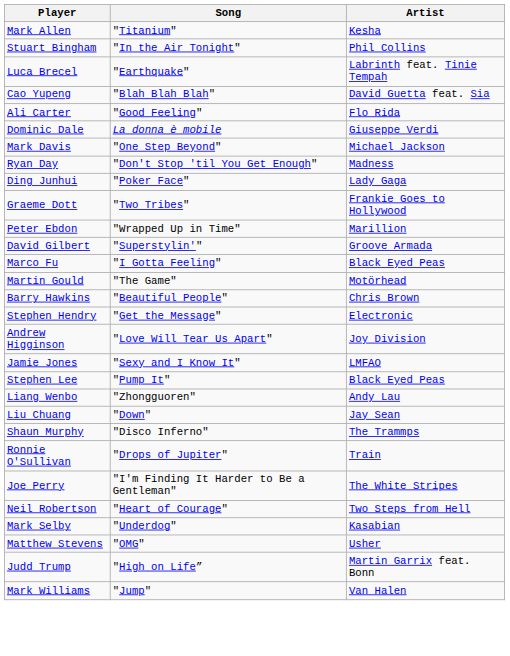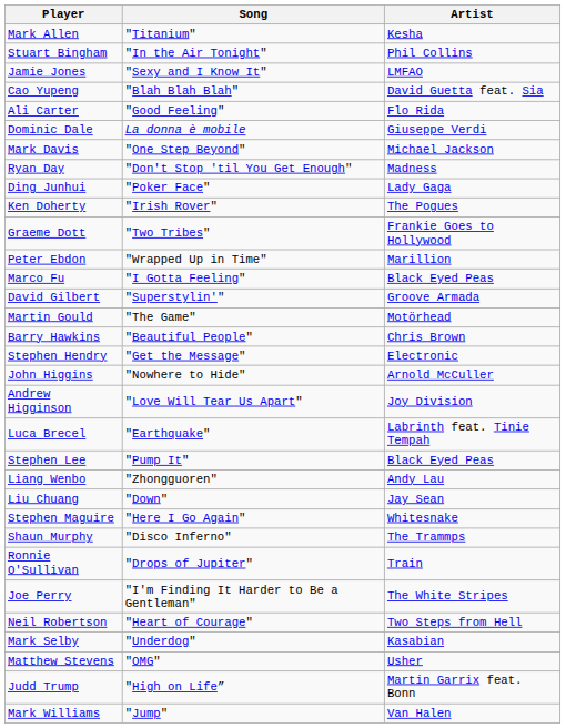 <table class="wikitable" border="1">
 <tr>
 <th>Player</th>
 <th>Song</th>
 <th>Artist</th>
 </tr>
 <tr>
 <td><a href='#'>Mark Allen</a></td>
 <td>"<a href='#'>Titanium</a>"</td>
 <td><a href='#'>Kesha</a></td>
 </tr>
 <tr>
 <td><a href='#'>Stuart Bingham</a></td>
 <td>"<a href='#'>In the Air Tonight</a>"</td>
 <td><a href='#'>Phil Collins</a></td>
 </tr>
 <tr>
-<td><a href='#'>Luca Brecel</a></td>
-<td>"<a href='#'>Earthquake</a>"</td>
-<td><a href='#'>Labrinth</a> feat. <a href='#'>Tinie Tempah</a></td>
+<td><a href='#'>Jamie Jones</a></td>
+<td>"<a href='#'>Sexy and I Know It</a>"</td>
+<td><a href='#'>LMFAO</a></td>
 </tr>
 <tr>
 <td><a href='#'>Cao Yupeng</a></td>
 <td>"<a href='#'>Blah Blah Blah</a>"</td>
 <td><a href='#'>David Guetta</a> feat. <a href='#'>Sia</a></td>
 </tr>
 <tr>
 <td><a href='#'>Ali Carter</a></td>
 <td>"<a href='#'>Good Feeling</a>"</td>
 <td><a href='#'>Flo Rida</a></td>
 </tr>
 <tr>
 <td><a href='#'>Dominic Dale</a></td>
 <td><em><a href='#'>La donna è mobile</a></em></td>
 <td><a href='#'>Giuseppe Verdi</a></td>
 </tr>
 <tr>
 <td><a href='#'>Mark Davis</a></td>
 <td>"<a href='#'>One Step Beyond</a>"</td>
 <td><a href='#'>Michael Jackson</a></td>
 </tr>
 <tr>
 <td><a href='#'>Ryan Day</a></td>
 <td>"<a href='#'>Don't Stop 'til You Get Enough</a>"</td>
 <td><a href='#'>Madness</a></td>
 </tr>
 <tr>
 <td><a href='#'>Ding Junhui</a></td>
 <td>"<a href='#'>Poker Face</a>"</td>
 <td><a href='#'>Lady Gaga</a></td>
 </tr>
 <tr>
+<td><a href='#'>Ken Doherty</a></td>
+<td>"<a href='#'>Irish Rover</a>"</td>
+<td><a href='#'>The Pogues</a></td>
+</tr>
+<tr>
 <td><a href='#'>Graeme Dott</a></td>
 <td>"<a href='#'>Two Tribes</a>"</td>
 <td><a href='#'>Frankie Goes to Hollywood</a></td>
 </tr>
 <tr>
 <td><a href='#'>Peter Ebdon</a></td>
 <td>"Wrapped Up in Time"</td>
 <td><a href='#'>Marillion</a></td>
 </tr>
 <tr>
+<td><a href='#'>Marco Fu</a></td>
+<td>"<a href='#'>I Gotta Feeling</a>"</td>
+<td><a href='#'>Black Eyed Peas</a></td>
+</tr>
+<tr>
 <td><a href='#'>David Gilbert</a></td>
 <td>"<a href='#'>Superstylin'</a>"</td>
 <td><a href='#'>Groove Armada</a></td>
-</tr>
-<tr>
-<td><a href='#'>Marco Fu</a></td>
-<td>"<a href='#'>I Gotta Feeling</a>"</td>
-<td><a href='#'>Black Eyed Peas</a></td>
 </tr>
 <tr>
 <td><a href='#'>Martin Gould</a></td>
 <td>"The Game"</td>
 <td><a href='#'>Motörhead</a></td>
 </tr>
 <tr>
 <td><a href='#'>Barry Hawkins</a></td>
 <td>"<a href='#'>Beautiful People</a>"</td>
 <td><a href='#'>Chris Brown</a></td>
 </tr>
 <tr>
 <td><a href='#'>Stephen Hendry</a></td>
 <td>"<a href='#'>Get the Message</a>"</td>
 <td><a href='#'>Electronic</a></td>
 </tr>
 <tr>
+<td><a href='#'>John Higgins</a></td>
+<td>"Nowhere to Hide"</td>
+<td><a href='#'>Arnold McCuller</a></td>
+</tr>
+<tr>
 <td><a href='#'>Andrew Higginson</a></td>
 <td>"<a href='#'>Love Will Tear Us Apart</a>"</td>
 <td><a href='#'>Joy Division</a></td>
 </tr>
 <tr>
-<td><a href='#'>Jamie Jones</a></td>
-<td>"<a href='#'>Sexy and I Know It</a>"</td>
-<td><a href='#'>LMFAO</a></td>
+<td><a href='#'>Luca Brecel</a></td>
+<td>"<a href='#'>Earthquake</a>"</td>
+<td><a href='#'>Labrinth</a> feat. <a href='#'>Tinie Tempah</a></td>
 </tr>
 <tr>
 <td><a href='#'>Stephen Lee</a></td>
 <td>"<a href='#'>Pump It</a>"</td>
 <td><a href='#'>Black Eyed Peas</a></td>
 </tr>
 <tr>
 <td><a href='#'>Liang Wenbo</a></td>
 <td>"Zhongguoren"</td>
 <td><a href='#'>Andy Lau</a></td>
 </tr>
 <tr>
 <td><a href='#'>Liu Chuang</a></td>
 <td>"<a href='#'>Down</a>"</td>
 <td><a href='#'>Jay Sean</a></td>
+</tr>
+<tr>
+<td><a href='#'>Stephen Maguire</a></td>
+<td>"<a href='#'>Here I Go Again</a>"</td>
+<td><a href='#'>Whitesnake</a></td>
 </tr>
 <tr>
 <td><a href='#'>Shaun Murphy</a></td>
 <td>"Disco Inferno"</td>
 <td><a href='#'>The Trammps</a></td>
 </tr>
 <tr>
 <td><a href='#'>Ronnie O'Sullivan</a></td>
 <td>"<a href='#'>Drops of Jupiter</a>"</td>
 <td><a href='#'>Train</a></td>
 </tr>
 <tr>
 <td><a href='#'>Joe Perry</a></td>
 <td>"I'm Finding It Harder to Be a Gentleman"</td>
 <td><a href='#'>The White Stripes</a></td>
 </tr>
 <tr>
 <td><a href='#'>Neil Robertson</a></td>
 <td>"<a href='#'>Heart of Courage</a>"</td>
 <td><a href='#'>Two Steps from Hell</a></td>
 </tr>
 <tr>
 <td><a href='#'>Mark Selby</a></td>
 <td>"<a href='#'>Underdog</a>"</td>
 <td><a href='#'>Kasabian</a></td>
 </tr>
 <tr>
 <td><a href='#'>Matthew Stevens</a></td>
 <td>"<a href='#'>OMG</a>"</td>
 <td><a href='#'>Usher</a></td>
 </tr>
 <tr>
 <td><a href='#'>Judd Trump</a></td>
 <td>"<a href='#'>High on Life</a>”</td>
 <td><a href='#'>Martin Garrix</a> feat. Bonn</td>
 </tr>
 <tr>
 <td><a href='#'>Mark Williams</a></td>
 <td>"<a href='#'>Jump</a>"</td>
 <td><a href='#'>Van Halen</a></td>
 </tr>
 </table>
